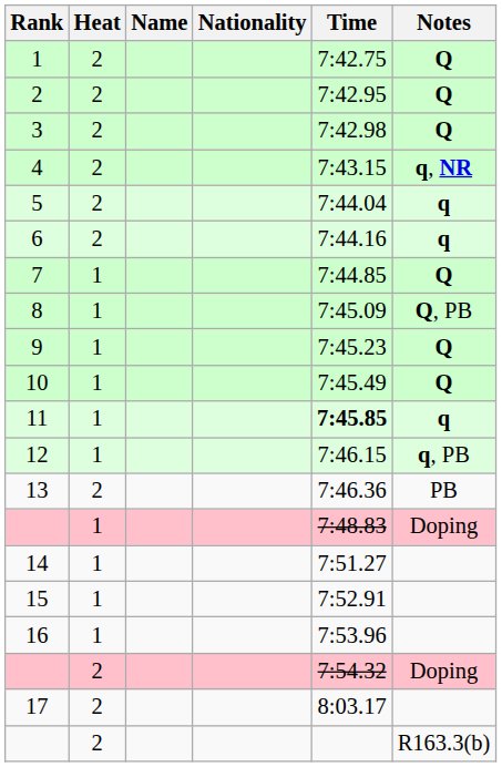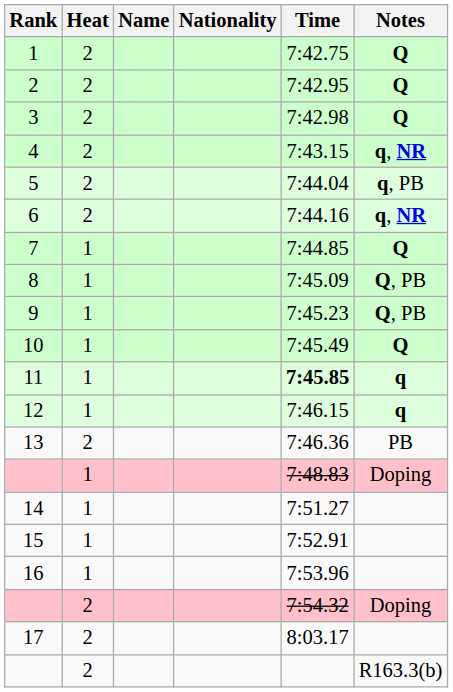 <table class="wikitable sortable" style="text-align:center">
 <tr>
 <th>Rank</th>
 <th>Heat</th>
 <th>Name</th>
 <th>Nationality</th>
 <th>Time</th>
 <th>Notes</th>
 </tr>
 <tr bgcolor=#ccffcc>
 <td>1</td>
 <td>2</td>
 <td align=left></td>
 <td align=left></td>
 <td>7:42.75</td>
 <td><strong>Q</strong></td>
 </tr>
 <tr bgcolor=#ccffcc>
 <td>2</td>
 <td>2</td>
 <td align=left></td>
 <td align=left></td>
 <td>7:42.95</td>
 <td><strong>Q</strong></td>
 </tr>
 <tr bgcolor=#ccffcc>
 <td>3</td>
 <td>2</td>
 <td align=left></td>
 <td align=left></td>
 <td>7:42.98</td>
 <td><strong>Q</strong></td>
 </tr>
 <tr bgcolor=#ccffcc>
 <td>4</td>
 <td>2</td>
 <td align=left></td>
 <td align=left></td>
 <td>7:43.15</td>
 <td><strong>q</strong>, <strong><a href='#'>NR</a></strong></td>
 </tr>
 <tr bgcolor=#ddffdd>
 <td>5</td>
 <td>2</td>
 <td align=left></td>
 <td align=left></td>
 <td>7:44.04</td>
-<td><strong>q</strong></td>
+<td><strong>q</strong>, PB</td>
 </tr>
 <tr bgcolor=#ddffdd>
 <td>6</td>
 <td>2</td>
 <td align=left></td>
 <td align=left></td>
 <td>7:44.16</td>
-<td><strong>q</strong></td>
+<td><strong>q</strong>, <strong><a href='#'>NR</a></strong></td>
 </tr>
 <tr bgcolor=#ccffcc>
 <td>7</td>
 <td>1</td>
 <td align=left></td>
 <td align=left></td>
 <td>7:44.85</td>
 <td><strong>Q</strong></td>
 </tr>
 <tr bgcolor=#ccffcc>
 <td>8</td>
 <td>1</td>
 <td align=left></td>
 <td align=left></td>
 <td>7:45.09</td>
 <td><strong>Q</strong>, PB</td>
 </tr>
 <tr bgcolor=#ccffcc>
 <td>9</td>
 <td>1</td>
 <td align=left></td>
 <td align=left></td>
 <td>7:45.23</td>
-<td><strong>Q</strong></td>
+<td><strong>Q</strong>, PB</td>
 </tr>
 <tr bgcolor=#ccffcc>
 <td>10</td>
 <td>1</td>
 <td align=left></td>
 <td align=left></td>
 <td>7:45.49</td>
 <td><strong>Q</strong></td>
 </tr>
 <tr bgcolor=#ddffdd>
 <td>11</td>
 <td>1</td>
 <td align=left></td>
 <td align=left></td>
 <td><strong>7:45.85</strong></td>
 <td><strong>q</strong></td>
 </tr>
 <tr bgcolor=#ddffdd>
 <td>12</td>
 <td>1</td>
 <td align=left></td>
 <td align=left></td>
 <td>7:46.15</td>
-<td><strong>q</strong>, PB</td>
+<td><strong>q</strong></td>
 </tr>
 <tr>
 <td>13</td>
 <td>2</td>
 <td align=left></td>
 <td align=left></td>
 <td>7:46.36</td>
 <td>PB</td>
 </tr>
 <tr bgcolor=pink>
 <td></td>
 <td>1</td>
 <td align=left></td>
 <td align=left></td>
 <td><s>7:48.83 </s></td>
 <td>Doping</td>
 </tr>
 <tr>
 <td>14</td>
 <td>1</td>
 <td align=left></td>
 <td align=left></td>
 <td>7:51.27</td>
 <td></td>
 </tr>
 <tr>
 <td>15</td>
 <td>1</td>
 <td align=left></td>
 <td align=left></td>
 <td>7:52.91</td>
 <td></td>
 </tr>
 <tr>
 <td>16</td>
 <td>1</td>
 <td align=left></td>
 <td align=left></td>
 <td>7:53.96</td>
 <td></td>
 </tr>
 <tr bgcolor=pink>
 <td></td>
 <td>2</td>
 <td align=left></td>
 <td align=left></td>
 <td><s>7:54.32  </s></td>
 <td>Doping</td>
 </tr>
 <tr>
 <td>17</td>
 <td>2</td>
 <td align=left></td>
 <td align=left></td>
 <td>8:03.17</td>
 <td></td>
 </tr>
 <tr>
 <td></td>
 <td>2</td>
 <td align=left></td>
 <td align=left></td>
 <td></td>
 <td>R163.3(b)</td>
 </tr>
 </table>
